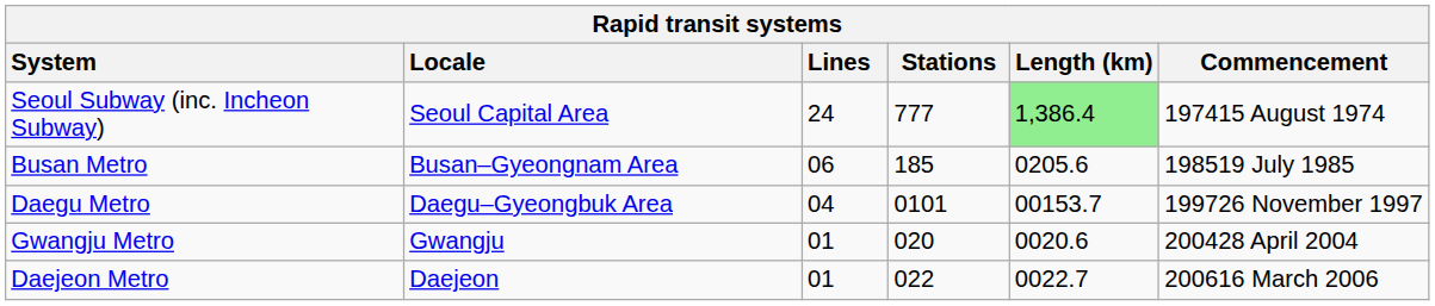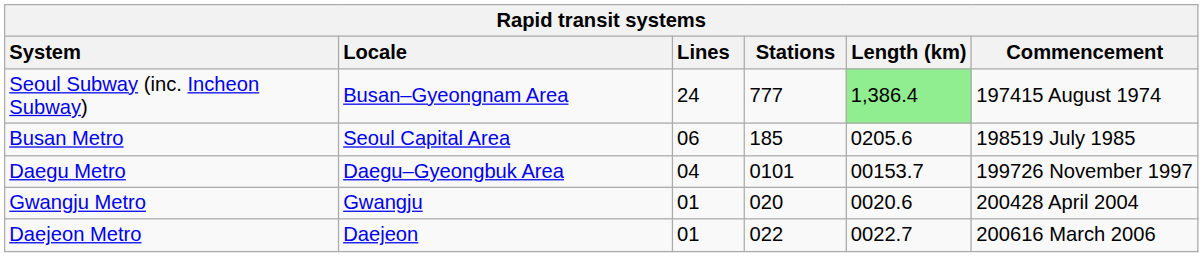 <table class="wikitable sortable collapsible" style="width:75%">
 <tr>
 <th colspan="8">Rapid transit systems</th>
 </tr>
 <tr>
 <th style="text-align:left;width:225px" scope="col">System</th>
 <th style="text-align:left;width:225px" scope="col">Locale</th>
 <th style="text-align:left;width:43px" data-sort-type="number" scope="col">Lines</th>
 <th style="width:60px" scope="col" data-sort-type="number">Stations</th>
 <th style="width:80px" scope="col" data-sort-type="number">Length (km)</th>
 <th style="width:150px" scope="col">Commencement</th>
 </tr>
 <tr>
 <td><a href='#'>Seoul Subway</a> (inc. <a href='#'>Incheon Subway</a>)</td>
-<td><a href='#'>Seoul Capital Area</a></td>
+<td><a href='#'>Busan–Gyeongnam Area</a></td>
 <td>24</td>
 <td>777</td>
 <td style="background: lightgreen;">1,386.4</td>
 <td><span>1974</span>15 August 1974</td>
 </tr>
 <tr>
 <td><a href='#'>Busan Metro</a></td>
-<td><a href='#'>Busan–Gyeongnam Area</a></td>
+<td><a href='#'>Seoul Capital Area</a></td>
 <td><span>0</span>6</td>
 <td>185</td>
 <td><span>0</span>205.6</td>
 <td><span>1985</span>19 July 1985</td>
 </tr>
 <tr>
 <td><a href='#'>Daegu Metro</a></td>
 <td><a href='#'>Daegu–Gyeongbuk Area</a></td>
 <td><span>0</span>4</td>
 <td><span>0</span>101</td>
 <td><span>00</span>153.7</td>
 <td><span>1997</span>26 November 1997</td>
 </tr>
 <tr>
 <td><a href='#'>Gwangju Metro</a></td>
 <td><a href='#'>Gwangju</a></td>
 <td><span>0</span>1</td>
 <td><span>0</span>20</td>
 <td><span>00</span>20.6</td>
 <td><span>2004</span>28 April 2004</td>
 </tr>
 <tr>
 <td><a href='#'>Daejeon Metro</a></td>
 <td><a href='#'>Daejeon</a></td>
 <td><span>0</span>1</td>
 <td><span>0</span>22</td>
 <td><span>00</span>22.7</td>
 <td><span>2006</span>16 March 2006</td>
 </tr>
 </table>
